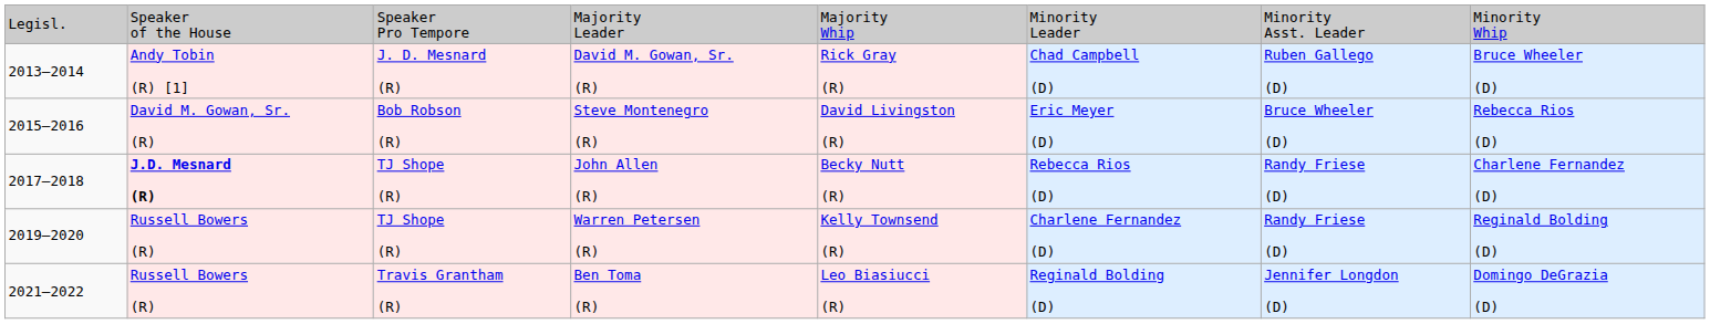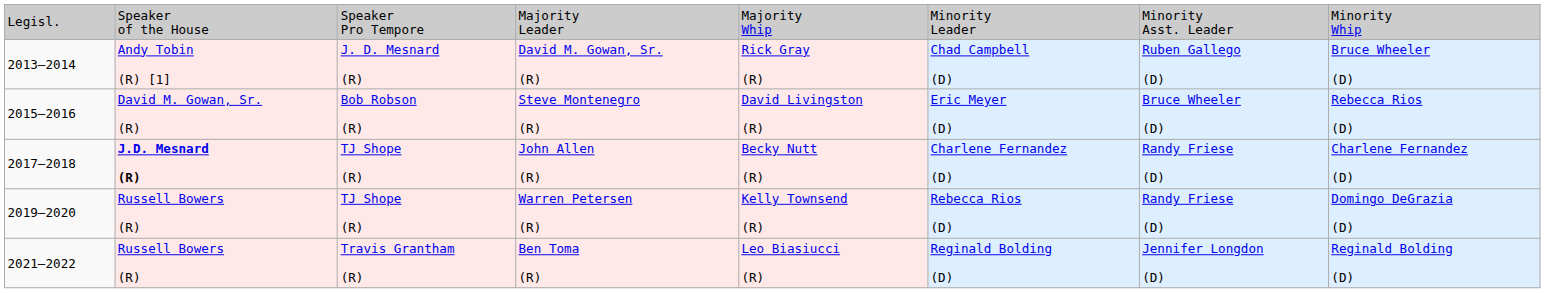 <table class=wikitable width="100%" border="1">
 <tr style="background-color:#cccccc;">
 <td>Legisl.</td>
 <td>Speaker <br>of the House</td>
 <td>Speaker <br>Pro Tempore</td>
 <td>Majority <br>Leader</td>
 <td>Majority <br><a href='#'>Whip</a></td>
 <td>Minority <br>Leader</td>
 <td>Minority <br>Asst. Leader</td>
 <td>Minority <br><a href='#'>Whip</a></td>
 </tr>
 <tr>
 <td>2013–2014</td>
 <td style="background:#FFE8E8"><a href='#'>Andy Tobin</a><br><br>(R) [1]</td>
 <td style="background:#FFE8E8"><a href='#'>J. D. Mesnard</a><br><br>(R) </td>
 <td style="background:#FFE8E8"><a href='#'>David M. Gowan, Sr.</a><br><br>(R) </td>
 <td style="background:#FFE8E8"><a href='#'>Rick Gray</a><br><br>(R)</td>
 <td style="background:#DDEEFF"><a href='#'>Chad Campbell</a><br><br>(D)</td>
 <td style="background:#DDEEFF"><a href='#'>Ruben Gallego</a><br><br>(D)  </td>
 <td style="background:#DDEEFF"><a href='#'>Bruce Wheeler</a><br><br>(D)</td>
 </tr>
 <tr>
 <td>2015–2016</td>
 <td style="background:#FFE8E8"><a href='#'>David M. Gowan, Sr.</a><br><br>(R) </td>
 <td style="background:#FFE8E8"><a href='#'>Bob Robson</a><br><br>(R) </td>
 <td style="background:#FFE8E8"><a href='#'>Steve Montenegro</a><br><br>(R) </td>
 <td style="background:#FFE8E8"><a href='#'>David Livingston</a><br><br>(R)   </td>
 <td style="background:#DDEEFF"><a href='#'>Eric Meyer</a><br><br>(D)  </td>
 <td style="background:#DDEEFF"><a href='#'>Bruce Wheeler</a><br><br>(D) </td>
 <td style="background:#DDEEFF"><a href='#'>Rebecca Rios</a><br><br>(D) </td>
 </tr>
 <tr>
 <td>2017–2018</td>
 <td style="background:#FFE8E8"><strong><a href='#'>J.D. Mesnard</a><br><br>(R) </strong></td>
 <td style="background:#FFE8E8"><a href='#'>TJ Shope</a><br><br>(R) </td>
 <td style="background:#FFE8E8"><a href='#'>John Allen</a><br><br>(R) </td>
 <td style="background:#FFE8E8"><a href='#'>Becky Nutt</a> <br><br>(R) </td>
-<td style="background:#DDEEFF"><a href='#'>Rebecca Rios</a> <br><br>(D) </td>
+<td style="background:#DDEEFF"><a href='#'>Charlene Fernandez</a> <br><br>(D) </td>
 <td style="background:#DDEEFF"><a href='#'>Randy Friese</a> <br><br>(D) </td>
 <td style="background:#DDEEFF"><a href='#'>Charlene Fernandez</a> <br><br>(D)  </td>
 </tr>
 <tr>
 <td>2019–2020</td>
 <td style="background:#FFE8E8"><a href='#'>Russell Bowers</a><br><br>(R) </td>
 <td style="background:#FFE8E8"><a href='#'>TJ Shope</a><br><br>(R) </td>
 <td style="background:#FFE8E8"><a href='#'>Warren Petersen</a><br><br>(R) </td>
 <td style="background:#FFE8E8"><a href='#'>Kelly Townsend</a> <br><br>(R) </td>
-<td style="background:#DDEEFF"><a href='#'>Charlene Fernandez</a> <br><br>(D) </td>
+<td style="background:#DDEEFF"><a href='#'>Rebecca Rios</a> <br><br>(D) </td>
 <td style="background:#DDEEFF"><a href='#'>Randy Friese</a> <br><br>(D) </td>
-<td style="background:#DDEEFF"><a href='#'>Reginald Bolding</a> <br><br>(D) </td>
+<td style="background:#DDEEFF"><a href='#'>Domingo DeGrazia</a> <br><br>(D) </td>
 </tr>
 <tr>
 <td>2021–2022</td>
 <td style="background:#FFE8E8"><a href='#'>Russell Bowers</a><br><br>(R) </td>
 <td style="background:#FFE8E8"><a href='#'>Travis Grantham</a><br><br>(R) </td>
 <td style="background:#FFE8E8"><a href='#'>Ben Toma</a><br><br>(R) </td>
 <td style="background:#FFE8E8"><a href='#'>Leo Biasiucci</a> <br><br>(R) </td>
 <td style="background:#DDEEFF"><a href='#'>Reginald Bolding</a> <br><br>(D) </td>
 <td style="background:#DDEEFF"><a href='#'>Jennifer Longdon</a> <br><br>(D) </td>
-<td style="background:#DDEEFF"><a href='#'>Domingo DeGrazia</a> <br><br>(D) </td>
+<td style="background:#DDEEFF"><a href='#'>Reginald Bolding</a> <br><br>(D) </td>
 </tr>
 </table>
